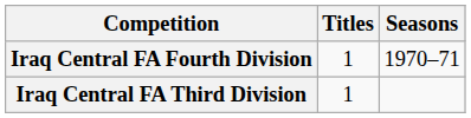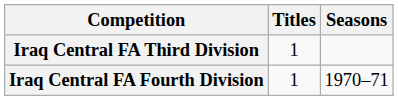 <table class="wikitable plainrowheaders" style="font-size:95%; text-align:center;">
 <tr>
 <th>Competition</th>
 <th>Titles</th>
 <th>Seasons</th>
 </tr>
 <tr>
+<th scope=row>Iraq Central FA Third Division</th>
+<td>1</td>
+<td align="left"></td>
+</tr>
+<tr>
 <th scope=row>Iraq Central FA Fourth Division</th>
 <td>1</td>
 <td align="left">1970–71</td>
 </tr>
-<tr>
-<th scope=row>Iraq Central FA Third Division</th>
-<td>1</td>
-<td align="left"></td>
-</tr>
 </table>
